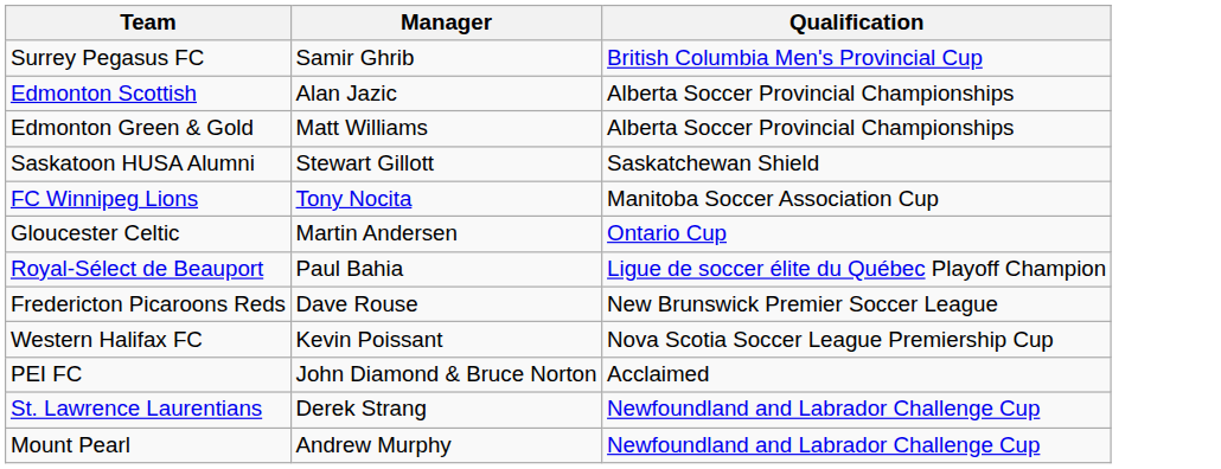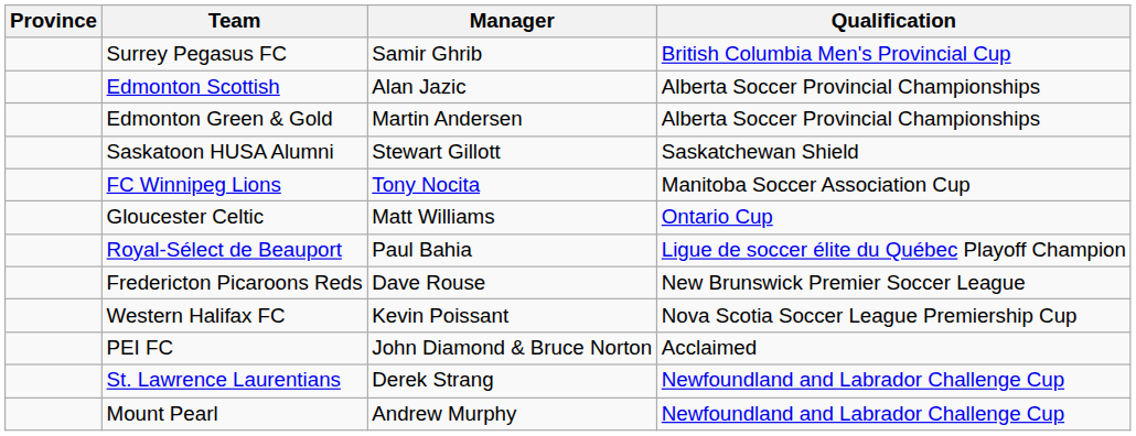 <table class="wikitable">
 <tr>
+<th>Province</th>
 <th>Team</th>
 <th>Manager</th>
 <th>Qualification</th>
 </tr>
 <tr>
+<td></td>
 <td>Surrey Pegasus FC</td>
 <td>Samir Ghrib</td>
 <td><a href='#'>British Columbia Men's Provincial Cup</a></td>
 </tr>
 <tr>
+<td></td>
 <td><a href='#'>Edmonton Scottish</a></td>
 <td>Alan Jazic</td>
 <td>Alberta Soccer Provincial Championships</td>
 </tr>
 <tr>
+<td></td>
 <td>Edmonton Green & Gold</td>
-<td>Matt Williams</td>
+<td>Martin Andersen</td>
 <td>Alberta Soccer Provincial Championships</td>
 </tr>
 <tr>
+<td></td>
 <td>Saskatoon HUSA Alumni</td>
 <td>Stewart Gillott</td>
 <td>Saskatchewan Shield</td>
 </tr>
 <tr>
+<td></td>
 <td><a href='#'>FC Winnipeg Lions</a></td>
 <td><a href='#'>Tony Nocita</a></td>
 <td>Manitoba Soccer Association Cup</td>
 </tr>
 <tr>
+<td></td>
 <td>Gloucester Celtic</td>
-<td>Martin Andersen</td>
+<td>Matt Williams</td>
 <td><a href='#'>Ontario Cup</a></td>
 </tr>
 <tr>
+<td></td>
 <td><a href='#'>Royal-Sélect de Beauport</a></td>
 <td>Paul Bahia</td>
 <td><a href='#'>Ligue de soccer élite du Québec</a> Playoff Champion</td>
 </tr>
 <tr>
+<td></td>
 <td>Fredericton Picaroons Reds</td>
 <td>Dave Rouse</td>
 <td>New Brunswick Premier Soccer League</td>
 </tr>
 <tr>
+<td></td>
 <td>Western Halifax FC</td>
 <td>Kevin Poissant</td>
 <td>Nova Scotia Soccer League Premiership Cup</td>
 </tr>
 <tr>
+<td></td>
 <td>PEI FC</td>
 <td>John Diamond & Bruce Norton</td>
 <td>Acclaimed</td>
 </tr>
 <tr>
+<td></td>
 <td><a href='#'>St. Lawrence Laurentians</a></td>
 <td>Derek Strang</td>
 <td><a href='#'>Newfoundland and Labrador Challenge Cup</a></td>
 </tr>
 <tr>
+<td></td>
 <td>Mount Pearl</td>
 <td>Andrew Murphy</td>
 <td><a href='#'>Newfoundland and Labrador Challenge Cup</a></td>
 </tr>
 </table>
